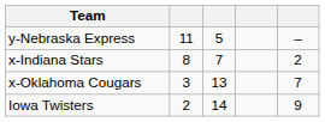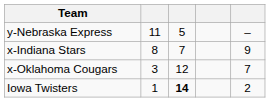 <table class="wikitable" style="text-align:center">
 <tr>
 <th style="width:180px">Team</th>
 <th style="width:30px"></th>
 <th style="width:30px"></th>
 <th style="width:40px"></th>
 <th style="width:40px"></th>
 </tr>
 <tr>
 <td align=left>y-Nebraska Express</td>
 <td>11</td>
 <td>5</td>
 <td></td>
 <td>–</td>
 </tr>
 <tr>
 <td align=left>x-Indiana Stars</td>
 <td>8</td>
 <td>7</td>
 <td></td>
-<td>2</td>
+<td>9</td>
 </tr>
 <tr>
 <td align=left>x-Oklahoma Cougars</td>
 <td>3</td>
-<td>13</td>
+<td>12</td>
 <td></td>
 <td>7</td>
 </tr>
 <tr>
 <td align=left>Iowa Twisters</td>
+<td>1</td>
+<td><strong>14</strong></td>
+<td></td>
 <td>2</td>
-<td>14</td>
-<td></td>
-<td>9</td>
 </tr>
 </table>
